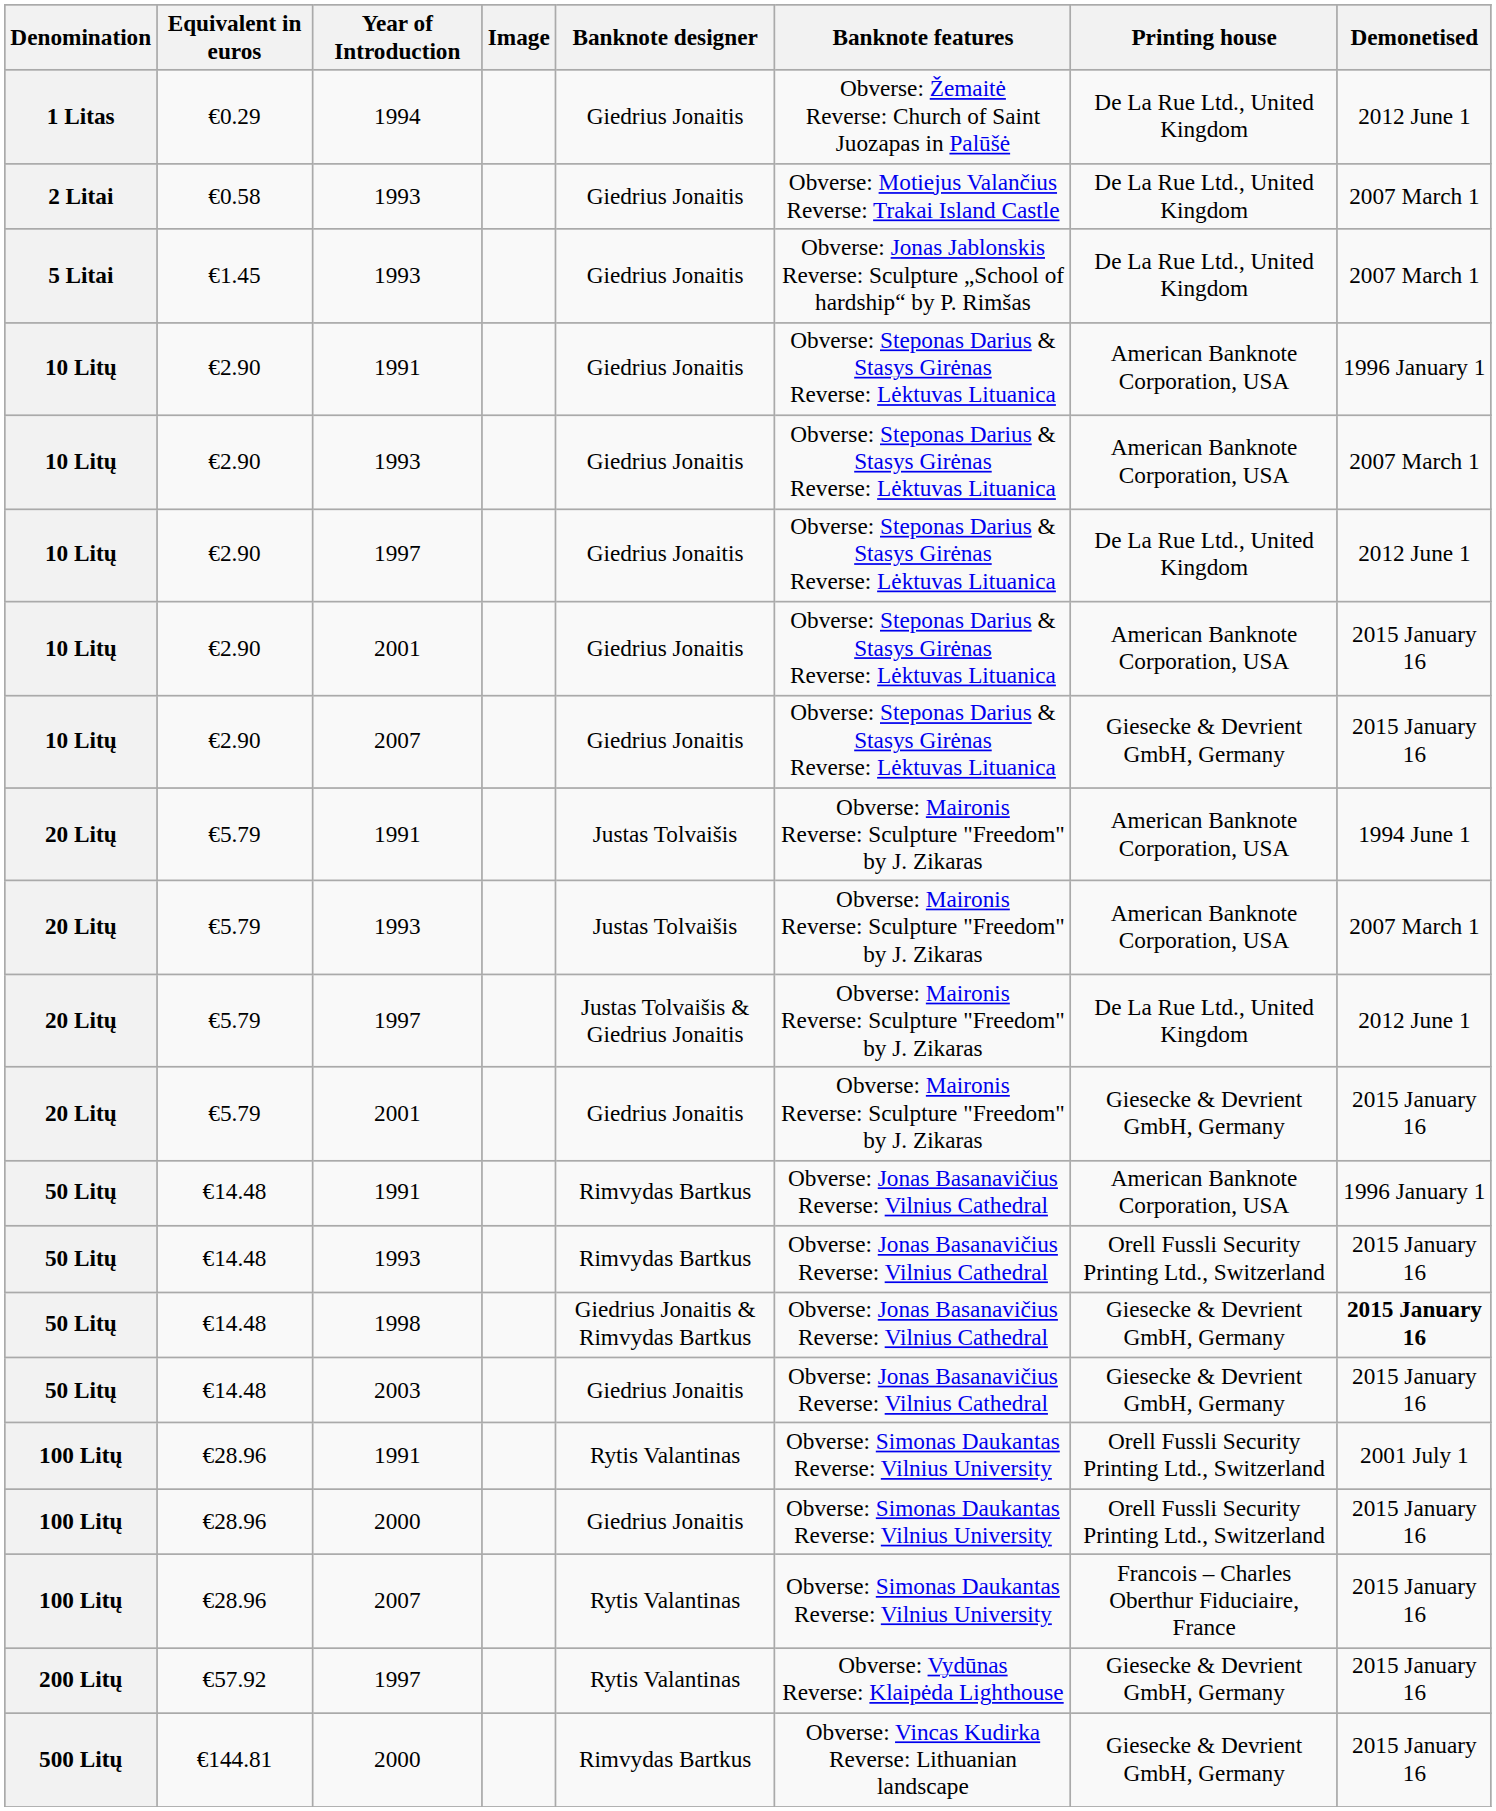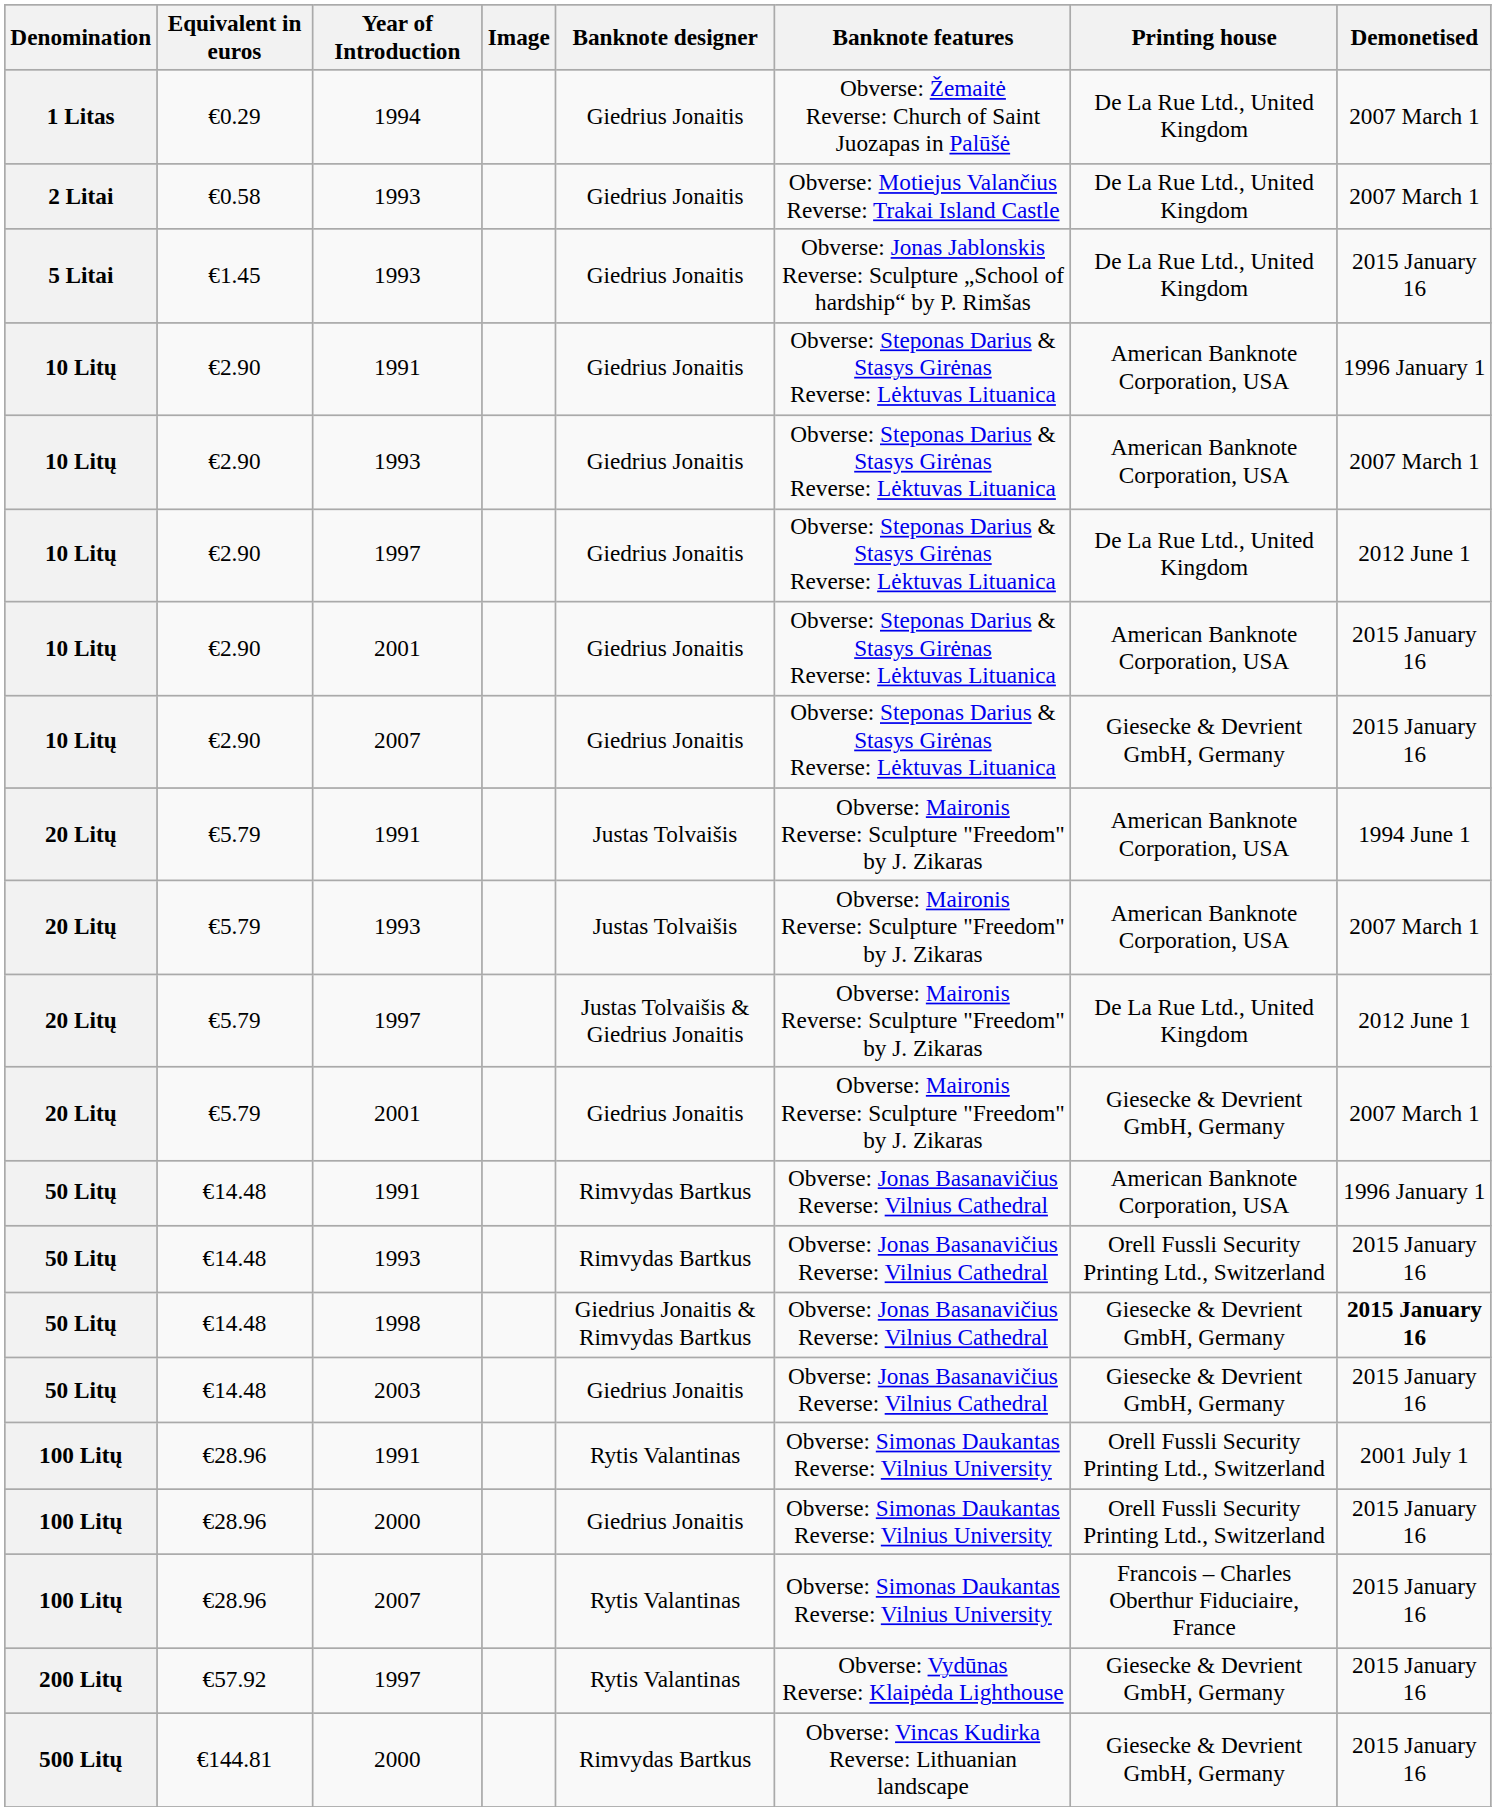 <table class="wikitable" style="text-align:center; font-size:85%">
 <tr>
 <th>Denomination</th>
 <th>Equivalent in euros</th>
 <th>Year of Introduction</th>
 <th>Image</th>
 <th>Banknote designer</th>
 <th>Banknote features</th>
 <th>Printing house</th>
 <th>Demonetised</th>
 </tr>
 <tr ---->
 <th><strong>1 Litas</strong></th>
 <td>€0.29</td>
 <td>1994</td>
 <td></td>
 <td>Giedrius Jonaitis</td>
 <td>Obverse: <a href='#'>Žemaitė</a><br>Reverse: Church of Saint Juozapas in <a href='#'>Palūšė</a></td>
 <td>De La Rue Ltd., United Kingdom</td>
-<td>2012 June 1</td>
+<td>2007 March 1</td>
 </tr>
 <tr ---->
 <th><strong>2 Litai</strong></th>
 <td>€0.58</td>
 <td>1993</td>
 <td></td>
 <td>Giedrius Jonaitis</td>
 <td>Obverse: <a href='#'>Motiejus Valančius</a><br>Reverse: <a href='#'>Trakai Island Castle</a></td>
 <td>De La Rue Ltd., United Kingdom</td>
 <td>2007 March 1</td>
 </tr>
 <tr ---->
 <th><strong>5 Litai</strong></th>
 <td>€1.45</td>
 <td>1993</td>
 <td></td>
 <td>Giedrius Jonaitis</td>
 <td>Obverse: <a href='#'>Jonas Jablonskis</a><br>Reverse: Sculpture „School of hardship“ by P. Rimšas</td>
 <td>De La Rue Ltd., United Kingdom</td>
-<td>2007 March 1</td>
+<td>2015 January 16</td>
 </tr>
 <tr ---->
 <th><strong>10 Litų</strong></th>
 <td>€2.90</td>
 <td>1991</td>
 <td></td>
 <td>Giedrius Jonaitis</td>
 <td>Obverse: <a href='#'>Steponas Darius</a> & <a href='#'>Stasys Girėnas</a><br>Reverse: <a href='#'>Lėktuvas Lituanica</a></td>
 <td>American Banknote Corporation, USA</td>
 <td>1996 January 1</td>
 </tr>
 <tr ---->
 <th><strong>10 Litų</strong></th>
 <td>€2.90</td>
 <td>1993</td>
 <td></td>
 <td>Giedrius Jonaitis</td>
 <td>Obverse: <a href='#'>Steponas Darius</a> & <a href='#'>Stasys Girėnas</a><br>Reverse: <a href='#'>Lėktuvas Lituanica</a></td>
 <td>American Banknote Corporation, USA</td>
 <td>2007 March 1</td>
 </tr>
 <tr ---->
 <th><strong>10 Litų</strong></th>
 <td>€2.90</td>
 <td>1997</td>
 <td></td>
 <td>Giedrius Jonaitis</td>
 <td>Obverse: <a href='#'>Steponas Darius</a> & <a href='#'>Stasys Girėnas</a><br>Reverse: <a href='#'>Lėktuvas Lituanica</a></td>
 <td>De La Rue Ltd., United Kingdom</td>
 <td>2012 June 1</td>
 </tr>
 <tr ---->
 <th><strong>10 Litų</strong></th>
 <td>€2.90</td>
 <td>2001</td>
 <td></td>
 <td>Giedrius Jonaitis</td>
 <td>Obverse: <a href='#'>Steponas Darius</a> & <a href='#'>Stasys Girėnas</a><br>Reverse: <a href='#'>Lėktuvas Lituanica</a></td>
 <td>American Banknote Corporation, USA</td>
 <td>2015 January 16</td>
 </tr>
 <tr>
 <th>10 Litų</th>
 <td>€2.90</td>
 <td>2007</td>
 <td></td>
 <td>Giedrius Jonaitis</td>
 <td>Obverse: <a href='#'>Steponas Darius</a> & <a href='#'>Stasys Girėnas</a><br>Reverse: <a href='#'>Lėktuvas Lituanica</a></td>
 <td>Giesecke & Devrient GmbH, Germany</td>
 <td>2015 January 16</td>
 </tr>
 <tr ---->
 <th><strong>20 Litų</strong></th>
 <td>€5.79</td>
 <td>1991</td>
 <td></td>
 <td>Justas Tolvaišis</td>
 <td>Obverse: <a href='#'>Maironis</a><br>Reverse: Sculpture "Freedom" by J. Zikaras</td>
 <td>American Banknote Corporation, USA</td>
 <td>1994 June 1</td>
 </tr>
 <tr ---->
 <th><strong>20 Litų</strong></th>
 <td>€5.79</td>
 <td>1993</td>
 <td></td>
 <td>Justas Tolvaišis</td>
 <td>Obverse: <a href='#'>Maironis</a><br>Reverse: Sculpture "Freedom" by J. Zikaras</td>
 <td>American Banknote Corporation, USA</td>
 <td>2007 March 1</td>
 </tr>
 <tr ---->
 <th><strong>20 Litų</strong></th>
 <td>€5.79</td>
 <td>1997</td>
 <td></td>
 <td>Justas Tolvaišis & Giedrius Jonaitis</td>
 <td>Obverse: <a href='#'>Maironis</a><br>Reverse: Sculpture "Freedom" by J. Zikaras</td>
 <td>De La Rue Ltd., United Kingdom</td>
 <td>2012 June 1</td>
 </tr>
 <tr ---->
 <th><strong>20 Litų</strong></th>
 <td>€5.79</td>
 <td>2001</td>
 <td></td>
 <td>Giedrius Jonaitis</td>
 <td>Obverse: <a href='#'>Maironis</a><br>Reverse: Sculpture "Freedom" by J. Zikaras</td>
 <td>Giesecke & Devrient GmbH, Germany</td>
-<td>2015 January 16</td>
+<td>2007 March 1</td>
 </tr>
 <tr ---->
 <th><strong>50 Litų</strong></th>
 <td>€14.48</td>
 <td>1991</td>
 <td></td>
 <td>Rimvydas Bartkus</td>
 <td>Obverse: <a href='#'>Jonas Basanavičius</a><br>Reverse: <a href='#'>Vilnius Cathedral</a></td>
 <td>American Banknote Corporation, USA</td>
 <td>1996 January 1</td>
 </tr>
 <tr ---->
 <th><strong>50 Litų</strong></th>
 <td>€14.48</td>
 <td>1993</td>
 <td></td>
 <td>Rimvydas Bartkus</td>
 <td>Obverse: <a href='#'>Jonas Basanavičius</a><br>Reverse: <a href='#'>Vilnius Cathedral</a></td>
 <td>Orell Fussli Security Printing Ltd., Switzerland</td>
 <td>2015 January 16</td>
 </tr>
 <tr ---->
 <th><strong>50 Litų</strong></th>
 <td>€14.48</td>
 <td>1998</td>
 <td></td>
 <td>Giedrius Jonaitis & Rimvydas Bartkus</td>
 <td>Obverse: <a href='#'>Jonas Basanavičius</a><br>Reverse: <a href='#'>Vilnius Cathedral</a></td>
 <td>Giesecke & Devrient GmbH, Germany</td>
 <td><strong>2015 January 16</strong></td>
 </tr>
 <tr ---->
 <th><strong>50 Litų</strong></th>
 <td>€14.48</td>
 <td>2003</td>
 <td></td>
 <td>Giedrius Jonaitis</td>
 <td>Obverse: <a href='#'>Jonas Basanavičius</a><br>Reverse: <a href='#'>Vilnius Cathedral</a></td>
 <td>Giesecke & Devrient GmbH, Germany</td>
 <td>2015 January 16</td>
 </tr>
 <tr ---->
 <th><strong>100 Litų</strong></th>
 <td>€28.96</td>
 <td>1991</td>
 <td></td>
 <td>Rytis Valantinas</td>
 <td>Obverse: <a href='#'>Simonas Daukantas</a><br>Reverse: <a href='#'>Vilnius University</a></td>
 <td>Orell Fussli Security Printing Ltd., Switzerland</td>
 <td>2001 July 1</td>
 </tr>
 <tr ---->
 <th><strong>100 Litų</strong></th>
 <td>€28.96</td>
 <td>2000</td>
 <td></td>
 <td>Giedrius Jonaitis</td>
 <td>Obverse: <a href='#'>Simonas Daukantas</a><br>Reverse: <a href='#'>Vilnius University</a></td>
 <td>Orell Fussli Security Printing Ltd., Switzerland</td>
 <td>2015 January 16</td>
 </tr>
 <tr ---->
 <th><strong>100 Litų</strong></th>
 <td>€28.96</td>
 <td>2007</td>
 <td> </td>
 <td>Rytis Valantinas</td>
 <td>Obverse: <a href='#'>Simonas Daukantas</a><br>Reverse: <a href='#'>Vilnius University</a></td>
 <td>Francois – Charles Oberthur Fiduciaire, France</td>
 <td>2015 January 16</td>
 </tr>
 <tr ---->
 <th><strong>200 Litų</strong></th>
 <td>€57.92</td>
 <td>1997</td>
 <td></td>
 <td>Rytis Valantinas</td>
 <td>Obverse: <a href='#'>Vydūnas</a><br>Reverse: <a href='#'>Klaipėda Lighthouse</a></td>
 <td>Giesecke & Devrient GmbH, Germany</td>
 <td>2015 January 16</td>
 </tr>
 <tr ---->
 <th><strong>500 Litų</strong></th>
 <td>€144.81</td>
 <td>2000</td>
 <td></td>
 <td>Rimvydas Bartkus</td>
 <td>Obverse: <a href='#'>Vincas Kudirka</a><br>Reverse: Lithuanian landscape</td>
 <td>Giesecke & Devrient GmbH, Germany</td>
 <td>2015 January 16</td>
 </tr>
 <tr ---->
 </tr>
 <tr>
 </tr>
 </table>
